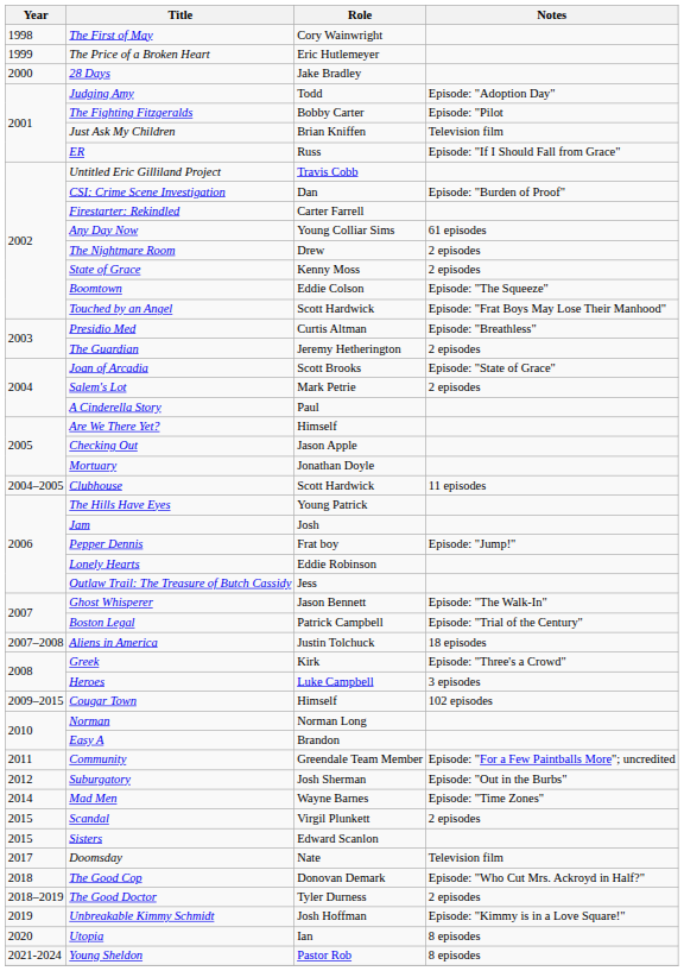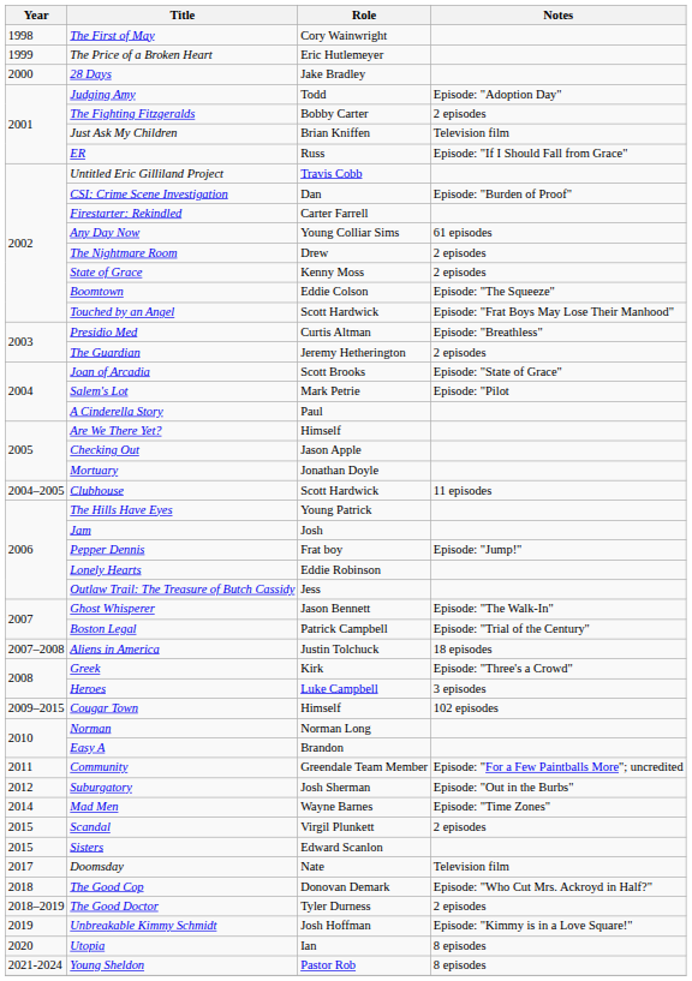 <table class="wikitable sortable">
 <tr style="background:#ccc; text-align:center;">
 <th>Year</th>
 <th>Title</th>
 <th>Role</th>
 <th>Notes</th>
 </tr>
 <tr>
 <td>1998</td>
 <td><em><a href='#'>The First of May</a></em></td>
 <td>Cory Wainwright</td>
 <td></td>
 </tr>
 <tr>
 <td>1999</td>
 <td><em>The Price of a Broken Heart</em></td>
 <td>Eric Hutlemeyer</td>
 <td></td>
 </tr>
 <tr>
 <td>2000</td>
 <td><em><a href='#'>28 Days</a></em></td>
 <td>Jake Bradley</td>
 <td></td>
 </tr>
 <tr>
 <td rowspan="4">2001</td>
 <td><em><a href='#'>Judging Amy</a></em></td>
 <td>Todd</td>
 <td>Episode: "Adoption Day"</td>
 </tr>
 <tr>
 <td><em><a href='#'>The Fighting Fitzgeralds</a></em></td>
 <td>Bobby Carter</td>
-<td>Episode: "Pilot</td>
+<td>2 episodes</td>
 </tr>
 <tr>
 <td><em>Just Ask My Children</em></td>
 <td>Brian Kniffen</td>
 <td>Television film</td>
 </tr>
 <tr>
 <td><em><a href='#'>ER</a></em></td>
 <td>Russ</td>
 <td>Episode: "If I Should Fall from Grace"</td>
 </tr>
 <tr>
 <td rowspan="8">2002</td>
 <td><em>Untitled Eric Gilliland Project</em></td>
 <td><a href='#'>Travis Cobb</a></td>
 <td></td>
 </tr>
 <tr>
 <td><em><a href='#'>CSI: Crime Scene Investigation</a></em></td>
 <td>Dan</td>
 <td>Episode: "Burden of Proof"</td>
 </tr>
 <tr>
 <td><em><a href='#'>Firestarter: Rekindled</a></em></td>
 <td>Carter Farrell</td>
 <td></td>
 </tr>
 <tr>
 <td><em><a href='#'>Any Day Now</a></em></td>
 <td>Young Colliar Sims</td>
 <td>61 episodes</td>
 </tr>
 <tr>
 <td><em><a href='#'>The Nightmare Room</a></em></td>
 <td>Drew</td>
 <td>2 episodes</td>
 </tr>
 <tr>
 <td><em><a href='#'>State of Grace</a></em></td>
 <td>Kenny Moss</td>
 <td>2 episodes</td>
 </tr>
 <tr>
 <td><em><a href='#'>Boomtown</a></em></td>
 <td>Eddie Colson</td>
 <td>Episode: "The Squeeze"</td>
 </tr>
 <tr>
 <td><em><a href='#'>Touched by an Angel</a></em></td>
 <td>Scott Hardwick</td>
 <td>Episode: "Frat Boys May Lose Their Manhood"</td>
 </tr>
 <tr>
 <td rowspan="2">2003</td>
 <td><em><a href='#'>Presidio Med</a></em></td>
 <td>Curtis Altman</td>
 <td>Episode: "Breathless"</td>
 </tr>
 <tr>
 <td><em><a href='#'>The Guardian</a></em></td>
 <td>Jeremy Hetherington</td>
 <td>2 episodes</td>
 </tr>
 <tr>
 <td rowspan="3">2004</td>
 <td><em><a href='#'>Joan of Arcadia</a></em></td>
 <td>Scott Brooks</td>
 <td>Episode: "State of Grace"</td>
 </tr>
 <tr>
 <td><em><a href='#'>Salem's Lot</a></em></td>
 <td>Mark Petrie</td>
-<td>2 episodes</td>
+<td>Episode: "Pilot</td>
 </tr>
 <tr>
 <td><em><a href='#'>A Cinderella Story</a></em></td>
 <td>Paul</td>
 <td></td>
 </tr>
 <tr>
 <td rowspan="3">2005</td>
 <td><em><a href='#'>Are We There Yet?</a></em></td>
 <td>Himself</td>
 <td></td>
 </tr>
 <tr>
 <td><em><a href='#'>Checking Out</a></em></td>
 <td>Jason Apple</td>
 <td></td>
 </tr>
 <tr>
 <td><em><a href='#'>Mortuary</a></em></td>
 <td>Jonathan Doyle</td>
 <td></td>
 </tr>
 <tr>
 <td>2004–2005</td>
 <td><em><a href='#'>Clubhouse</a></em></td>
 <td>Scott Hardwick</td>
 <td>11 episodes</td>
 </tr>
 <tr>
 <td rowspan="5">2006</td>
 <td><em><a href='#'>The Hills Have Eyes</a></em></td>
 <td>Young Patrick</td>
 <td></td>
 </tr>
 <tr>
 <td><em><a href='#'>Jam</a></em></td>
 <td>Josh</td>
 <td></td>
 </tr>
 <tr>
 <td><em><a href='#'>Pepper Dennis</a></em></td>
 <td>Frat boy</td>
 <td>Episode: "Jump!"</td>
 </tr>
 <tr>
 <td><em><a href='#'>Lonely Hearts</a></em></td>
 <td>Eddie Robinson</td>
 <td></td>
 </tr>
 <tr>
 <td><em><a href='#'>Outlaw Trail: The Treasure of Butch Cassidy</a></em></td>
 <td>Jess</td>
 <td></td>
 </tr>
 <tr>
 <td rowspan="2">2007</td>
 <td><em><a href='#'>Ghost Whisperer</a></em></td>
 <td>Jason Bennett</td>
 <td>Episode: "The Walk-In"</td>
 </tr>
 <tr>
 <td><em><a href='#'>Boston Legal</a></em></td>
 <td>Patrick Campbell</td>
 <td>Episode: "Trial of the Century"</td>
 </tr>
 <tr>
 <td>2007–2008</td>
 <td><em><a href='#'>Aliens in America</a></em></td>
 <td>Justin Tolchuck</td>
 <td>18 episodes</td>
 </tr>
 <tr>
 <td rowspan="2">2008</td>
 <td><em><a href='#'>Greek</a></em></td>
 <td>Kirk</td>
 <td>Episode: "Three's a Crowd"</td>
 </tr>
 <tr>
 <td><em><a href='#'>Heroes</a></em></td>
 <td><a href='#'>Luke Campbell</a></td>
 <td>3 episodes</td>
 </tr>
 <tr>
 <td>2009–2015</td>
 <td><em><a href='#'>Cougar Town</a></em></td>
 <td>Himself</td>
 <td>102 episodes</td>
 </tr>
 <tr>
 <td rowspan="2">2010</td>
 <td><em><a href='#'>Norman</a></em></td>
 <td>Norman Long</td>
 <td></td>
 </tr>
 <tr>
 <td><em><a href='#'>Easy A</a></em></td>
 <td>Brandon</td>
 <td></td>
 </tr>
 <tr>
 <td>2011</td>
 <td><em><a href='#'>Community</a></em></td>
 <td>Greendale Team Member</td>
 <td>Episode: "<a href='#'>For a Few Paintballs More</a>"; uncredited</td>
 </tr>
 <tr>
 <td>2012</td>
 <td><em><a href='#'>Suburgatory</a></em></td>
 <td>Josh Sherman</td>
 <td>Episode: "Out in the Burbs"</td>
 </tr>
 <tr>
 <td>2014</td>
 <td><em><a href='#'>Mad Men</a></em></td>
 <td>Wayne Barnes</td>
 <td>Episode: "Time Zones"</td>
 </tr>
 <tr>
 <td>2015</td>
 <td><em><a href='#'>Scandal</a></em></td>
 <td>Virgil Plunkett</td>
 <td>2 episodes</td>
 </tr>
 <tr>
 <td>2015</td>
 <td><em><a href='#'>Sisters</a></em></td>
 <td>Edward Scanlon</td>
 <td></td>
 </tr>
 <tr>
 <td>2017</td>
 <td><em>Doomsday</em></td>
 <td>Nate</td>
 <td>Television film</td>
 </tr>
 <tr>
 <td>2018</td>
 <td><em><a href='#'>The Good Cop</a></em></td>
 <td>Donovan Demark</td>
 <td>Episode: "Who Cut Mrs. Ackroyd in Half?"</td>
 </tr>
 <tr>
 <td>2018–2019</td>
 <td><em><a href='#'>The Good Doctor</a></em></td>
 <td>Tyler Durness</td>
 <td>2 episodes</td>
 </tr>
 <tr>
 <td>2019</td>
 <td><em><a href='#'>Unbreakable Kimmy Schmidt</a></em></td>
 <td>Josh Hoffman</td>
 <td>Episode: "Kimmy is in a Love Square!"</td>
 </tr>
 <tr>
 <td>2020</td>
 <td><em><a href='#'>Utopia</a></em></td>
 <td>Ian</td>
 <td>8 episodes</td>
 </tr>
 <tr>
 <td>2021-2024</td>
 <td><em><a href='#'>Young Sheldon</a></em></td>
 <td><a href='#'>Pastor Rob</a></td>
 <td>8 episodes</td>
 </tr>
 <tr>
 </tr>
 </table>
